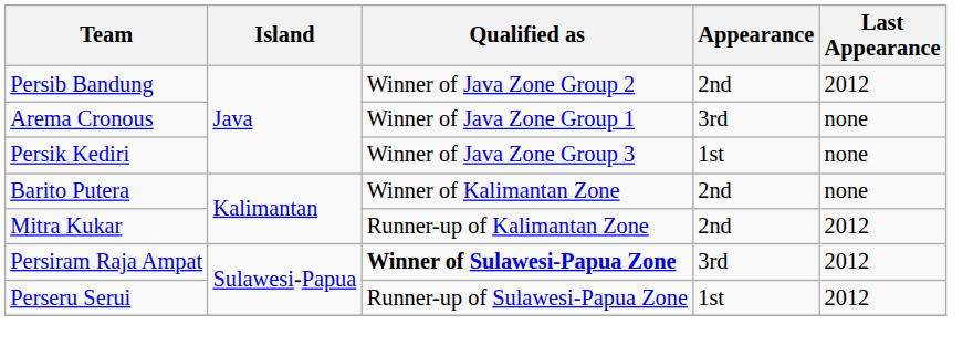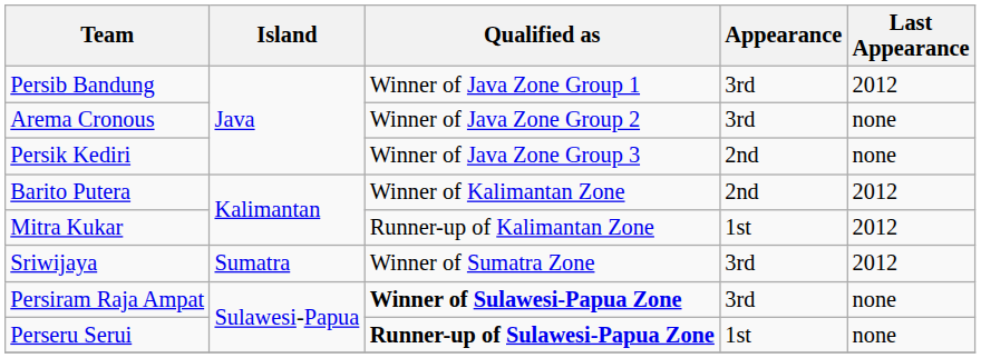 <table class="wikitable">
 <tr>
 <th>Team</th>
 <th>Island</th>
 <th>Qualified as</th>
 <th>Appearance</th>
 <th>Last<br>Appearance</th>
 </tr>
 <tr>
 <td><a href='#'>Persib Bandung</a></td>
 <td rowspan="3"><a href='#'>Java</a></td>
-<td>Winner of <a href='#'>Java Zone Group 2</a></td>
-<td>2nd</td>
+<td>Winner of <a href='#'>Java Zone Group 1</a></td>
+<td>3rd</td>
 <td>2012</td>
 </tr>
 <tr>
 <td><a href='#'>Arema Cronous</a></td>
-<td>Winner of <a href='#'>Java Zone Group 1</a></td>
+<td>Winner of <a href='#'>Java Zone Group 2</a></td>
 <td>3rd</td>
 <td>none</td>
 </tr>
 <tr>
 <td><a href='#'>Persik Kediri</a></td>
 <td>Winner of <a href='#'>Java Zone Group 3</a></td>
-<td>1st</td>
+<td>2nd</td>
 <td>none</td>
 </tr>
 <tr>
 <td><a href='#'>Barito Putera</a></td>
 <td rowspan="2"><a href='#'>Kalimantan</a></td>
 <td>Winner of <a href='#'>Kalimantan Zone</a></td>
 <td>2nd</td>
-<td>none</td>
+<td>2012</td>
 </tr>
 <tr>
 <td><a href='#'>Mitra Kukar</a></td>
 <td>Runner-up of <a href='#'>Kalimantan Zone</a></td>
-<td>2nd</td>
+<td>1st</td>
+<td>2012</td>
+</tr>
+<tr>
+<td><a href='#'>Sriwijaya</a></td>
+<td><a href='#'>Sumatra</a></td>
+<td>Winner of <a href='#'>Sumatra Zone</a></td>
+<td>3rd</td>
 <td>2012</td>
 </tr>
 <tr>
 <td><a href='#'>Persiram Raja Ampat</a></td>
 <td rowspan="2"><a href='#'>Sulawesi</a>-<a href='#'>Papua</a></td>
 <td><strong>Winner of <a href='#'>Sulawesi-Papua Zone</a></strong></td>
 <td>3rd</td>
-<td>2012</td>
+<td>none</td>
 </tr>
 <tr>
 <td><a href='#'>Perseru Serui</a></td>
-<td>Runner-up of <a href='#'>Sulawesi-Papua Zone</a></td>
+<td><strong>Runner-up of <a href='#'>Sulawesi-Papua Zone</a></strong></td>
 <td>1st</td>
-<td>2012</td>
+<td>none</td>
 </tr>
 <tr>
 </tr>
 </table>
